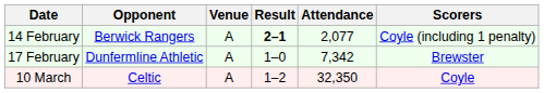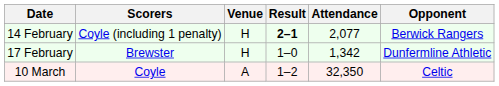 <table class="wikitable sortable" style="font-size:95%; text-align:center">
 <tr>
 <th>Date</th>
-<th>Opponent</th>
+<th>Scorers</th>
 <th>Venue</th>
 <th>Result</th>
 <th>Attendance</th>
-<th>Scorers</th>
+<th>Opponent</th>
 </tr>
 <tr style="background:#efe;">
 <td>14 February</td>
-<td><a href='#'>Berwick Rangers</a></td>
-<td>A</td>
+<td><a href='#'>Coyle</a> (including 1 penalty)</td>
+<td>H</td>
 <td><strong>2–1</strong></td>
 <td>2,077</td>
-<td><a href='#'>Coyle</a> (including 1 penalty)</td>
+<td><a href='#'>Berwick Rangers</a></td>
 </tr>
 <tr style="background:#efe;">
 <td>17 February</td>
+<td><a href='#'>Brewster</a></td>
+<td>H</td>
+<td>1–0</td>
+<td>1,342</td>
 <td><a href='#'>Dunfermline Athletic</a></td>
-<td>A</td>
-<td>1–0</td>
-<td>7,342</td>
-<td><a href='#'>Brewster</a></td>
 </tr>
 <tr style="background:#fee;">
 <td>10 March</td>
-<td><a href='#'>Celtic</a></td>
+<td><a href='#'>Coyle</a></td>
 <td>A</td>
 <td>1–2</td>
 <td>32,350</td>
-<td><a href='#'>Coyle</a></td>
+<td><a href='#'>Celtic</a></td>
 </tr>
 </table>
